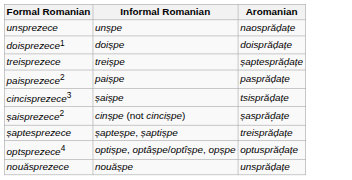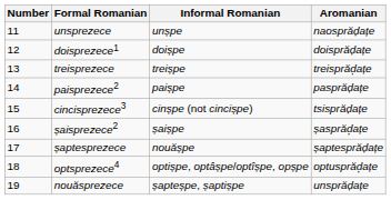 <table class="wikitable">
 <tr>
+<th>Number</th>
 <th>Formal Romanian</th>
 <th>Informal Romanian</th>
 <th>Aromanian</th>
 </tr>
 <tr>
+<td>11</td>
 <td><em>unsprezece</em></td>
 <td><em>unșpe</em></td>
 <td><em>naosprăd̦ațe</em></td>
 </tr>
 <tr>
+<td>12</td>
 <td><em>doisprezece</em><sup>1</sup></td>
 <td><em>doișpe</em></td>
 <td><em>doisprăd̦ațe</em></td>
 </tr>
 <tr>
+<td>13</td>
 <td><em>treisprezece</em></td>
 <td><em>treișpe</em></td>
-<td><em>șaptesprăd̦ațe</em></td>
+<td><em>treisprăd̦ațe</em></td>
 </tr>
 <tr>
+<td>14</td>
 <td><em>paisprezece</em><sup>2</sup></td>
 <td><em>paișpe</em></td>
 <td><em>pasprăd̦ațe</em></td>
 </tr>
 <tr>
+<td>15</td>
 <td><em>cincisprezece</em><sup>3</sup></td>
-<td><em>șaișpe</em></td>
+<td><em>cinșpe</em> (not <em>cincișpe</em>)</td>
 <td><em>tsisprăd̦ațe</em></td>
 </tr>
 <tr>
+<td>16</td>
 <td><em>șaisprezece</em><sup>2</sup></td>
-<td><em>cinșpe</em> (not <em>cincișpe</em>)</td>
+<td><em>șaișpe</em></td>
 <td><em>șasprăd̦ațe</em></td>
 </tr>
 <tr>
+<td>17</td>
 <td><em>șaptesprezece</em></td>
-<td><em>șapteșpe</em>, <em>șaptișpe</em></td>
-<td><em>treisprăd̦ațe</em></td>
+<td><em>nouășpe</em></td>
+<td><em>șaptesprăd̦ațe</em></td>
 </tr>
 <tr>
+<td>18</td>
 <td><em>optsprezece</em><sup>4</sup></td>
 <td><em>optișpe</em>, <em>optâșpe</em>/<em>optîșpe</em>, <em>opșpe</em></td>
 <td><em>optusprăd̦ațe</em></td>
 </tr>
 <tr>
+<td>19</td>
 <td><em>nouăsprezece</em></td>
-<td><em>nouășpe</em></td>
+<td><em>șapteșpe</em>, <em>șaptișpe</em></td>
 <td><em>unsprăd̦ațe</em></td>
 </tr>
 </table>
